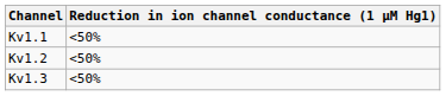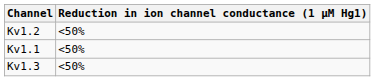 <table class="wikitable">
 <tr>
 <th scope="col">Channel</th>
 <th scope="col">Reduction in ion channel conductance (1 μM Hg1) </th>
 </tr>
 <tr>
-<td>Kv1.1</td>
+<td>Kv1.2</td>
 <td><50%</td>
 </tr>
 <tr>
-<td>Kv1.2</td>
+<td>Kv1.1</td>
 <td><50%</td>
 </tr>
 <tr>
 <td>Kv1.3</td>
 <td><50%</td>
 </tr>
 </table>
